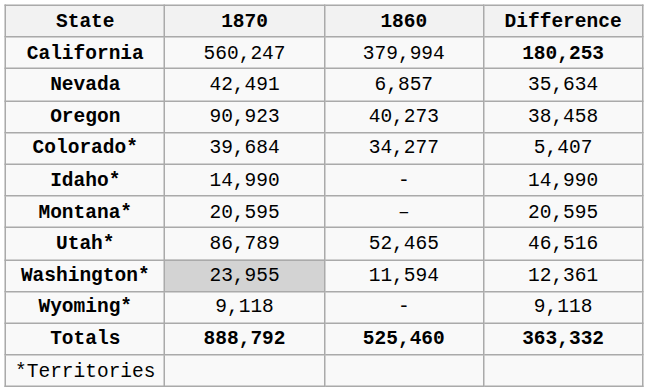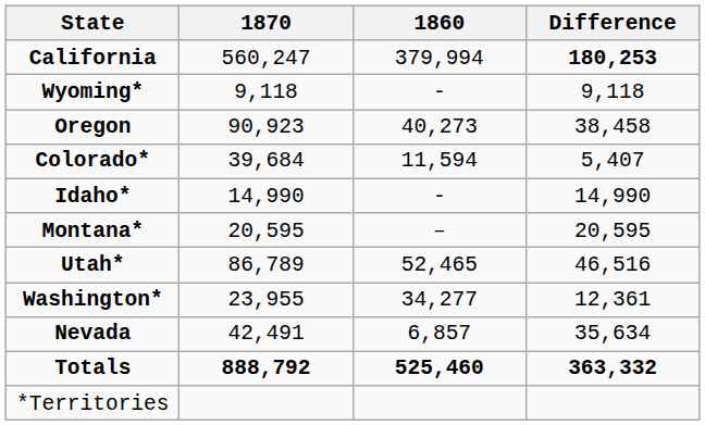 <table class="wikitable"  style="text-align:center; float:right;">
 <tr>
 <th style="width:100px;">State</th>
 <th style="width:100px;">1870</th>
 <th style="width:100px;">1860</th>
 <th style="width:100px;">Difference</th>
 </tr>
 <tr>
 <td><strong>California</strong></td>
 <td>560,247</td>
 <td>379,994</td>
 <td><strong>180,253</strong></td>
 </tr>
 <tr>
-<td><strong>Nevada</strong></td>
-<td>42,491</td>
-<td>6,857</td>
-<td>35,634</td>
+<td><strong>Wyoming*</strong></td>
+<td>9,118</td>
+<td>-</td>
+<td>9,118</td>
 </tr>
 <tr>
 <td><strong>Oregon</strong></td>
 <td>90,923</td>
 <td>40,273</td>
 <td>38,458</td>
 </tr>
 <tr>
 <td><strong>Colorado*</strong></td>
 <td>39,684</td>
-<td>34,277</td>
+<td>11,594</td>
 <td>5,407</td>
 </tr>
 <tr>
 <td><strong>Idaho*</strong></td>
 <td>14,990</td>
 <td>-</td>
 <td>14,990</td>
 </tr>
 <tr>
 <td><strong>Montana*</strong></td>
 <td>20,595</td>
 <td>–</td>
 <td>20,595</td>
 </tr>
 <tr>
 <td><strong>Utah*</strong></td>
 <td>86,789</td>
 <td>52,465</td>
 <td>46,516</td>
 </tr>
 <tr>
 <td><strong>Washington*</strong></td>
-<td style="background: lightgrey;">23,955</td>
-<td>11,594</td>
+<td>23,955</td>
+<td>34,277</td>
 <td>12,361</td>
 </tr>
 <tr>
-<td><strong>Wyoming*</strong></td>
-<td>9,118</td>
-<td>-</td>
-<td>9,118</td>
+<td><strong>Nevada</strong></td>
+<td>42,491</td>
+<td>6,857</td>
+<td>35,634</td>
 </tr>
 <tr>
 <td><strong>Totals</strong></td>
 <td><strong>888,792</strong></td>
 <td><strong>525,460</strong></td>
 <td><strong>363,332</strong></td>
 </tr>
 <tr>
 <td>*Territories</td>
 <td></td>
 <td></td>
 <td></td>
 </tr>
 </table>
